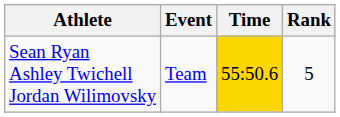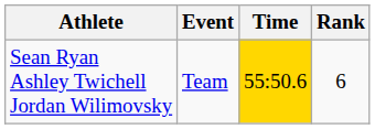 <table class="wikitable" style="font-size:90%;">
 <tr>
 <th>Athlete</th>
 <th>Event</th>
 <th>Time</th>
 <th>Rank</th>
 </tr>
 <tr align=center>
 <td align=left><a href='#'>Sean Ryan</a><br><a href='#'>Ashley Twichell</a><br><a href='#'>Jordan Wilimovsky</a></td>
 <td align=left><a href='#'>Team</a></td>
 <td style="background: gold;">55:50.6</td>
-<td>5</td>
+<td>6</td>
 </tr>
 </table>
